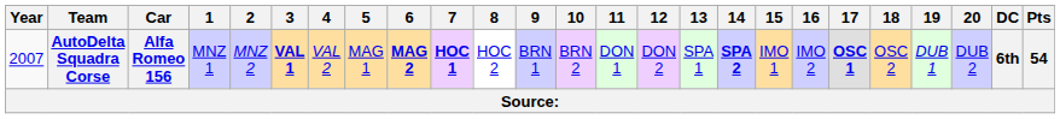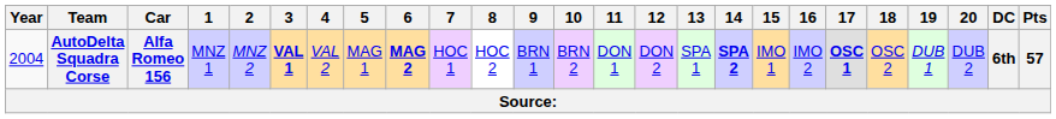 <table class="wikitable" style="text-align:center; font-size:85%">
 <tr>
 <th>Year</th>
 <th>Team</th>
 <th>Car</th>
 <th>1</th>
 <th>2</th>
 <th>3</th>
 <th>4</th>
 <th>5</th>
 <th>6</th>
 <th>7</th>
 <th>8</th>
 <th>9</th>
 <th>10</th>
 <th>11</th>
 <th>12</th>
 <th>13</th>
 <th>14</th>
 <th>15</th>
 <th>16</th>
 <th>17</th>
 <th>18</th>
 <th>19</th>
 <th>20</th>
 <th>DC</th>
 <th>Pts</th>
 </tr>
 <tr>
-<td><a href='#'>2007</a></td>
+<td><a href='#'>2004</a></td>
 <th><a href='#'>AutoDelta Squadra Corse</a></th>
 <th><a href='#'>Alfa Romeo 156</a></th>
 <td style="background:#cfcfff;"><a href='#'>MNZ<br>1</a><br></td>
 <td style="background:#cfcfff;"><em><a href='#'>MNZ<br>2</a></em><br></td>
 <td style="background:#ffdf9f;"><strong><a href='#'>VAL<br>1</a></strong><br></td>
 <td style="background:#ffdf9f;"><em><a href='#'>VAL<br>2</a></em><br></td>
 <td style="background:#ffdf9f;"><a href='#'>MAG<br>1</a><br></td>
 <td style="background:#ffdf9f;"><strong><a href='#'>MAG<br>2</a><br></strong></td>
-<td style="background:#efcfff;"><strong><a href='#'>HOC<br>1</a><br></strong></td>
+<td style="background:#efcfff;"><a href='#'>HOC<br>1</a><br></td>
 <td style="background:#ffffff;"><a href='#'>HOC<br>2</a><br></td>
 <td style="background:#cfcfff;"><a href='#'>BRN<br>1</a><br></td>
 <td style="background:#efcfff;"><a href='#'>BRN<br>2</a><br></td>
 <td style="background:#dfffdf;"><a href='#'>DON<br>1</a><br></td>
 <td style="background:#efcfff;"><a href='#'>DON<br>2</a><br></td>
 <td style="background:#dfffdf;"><a href='#'>SPA<br>1</a><br></td>
 <td style="background:#cfcfff;"><strong><a href='#'>SPA<br>2</a></strong><br></td>
 <td style="background:#ffdf9f;"><a href='#'>IMO<br>1</a><br></td>
 <td style="background:#cfcfff;"><a href='#'>IMO<br>2</a><br></td>
 <td style="background:#dfdfdf;"><strong><a href='#'>OSC<br>1</a></strong><br></td>
 <td style="background:#ffdf9f;"><a href='#'>OSC<br>2</a><br></td>
 <td style="background:#dfffdf;"><em><a href='#'>DUB<br>1</a></em><br></td>
 <td style="background:#cfcfff;"><a href='#'>DUB<br>2</a><br></td>
 <th>6th</th>
-<th>54</th>
+<th>57</th>
 </tr>
 <tr>
 <th colspan="25">Source:</th>
 </tr>
 </table>
